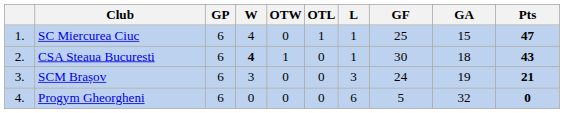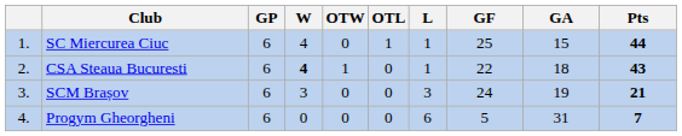 <table class="wikitable">
 <tr>
 <th width="30"></th>
 <th width="200">Club</th>
 <th width="30">GP</th>
 <th width="30">W</th>
 <th width="30">OTW</th>
 <th width="30">OTL</th>
 <th width="30">L</th>
 <th width="70">GF</th>
 <th width="70">GA</th>
 <th width="70">Pts</th>
 </tr>
 <tr bgcolor="#BCD2EE" align="center">
 <td>1.</td>
 <td align="left"><a href='#'>SC Miercurea Ciuc</a></td>
 <td>6</td>
 <td>4</td>
 <td>0</td>
 <td>1</td>
 <td>1</td>
 <td>25</td>
 <td>15</td>
-<td><strong>47</strong></td>
+<td><strong>44</strong></td>
 </tr>
 <tr bgcolor="#BCD2EE" align="center">
 <td>2.</td>
 <td align="left"><a href='#'>CSA Steaua Bucuresti</a></td>
 <td>6</td>
 <td><strong>4</strong></td>
 <td>1</td>
 <td>0</td>
 <td>1</td>
-<td>30</td>
+<td>22</td>
 <td>18</td>
 <td><strong>43</strong></td>
 </tr>
 <tr bgcolor="#BCD2EE" align="center">
 <td>3.</td>
 <td align="left"><a href='#'>SCM Brașov</a></td>
 <td>6</td>
 <td>3</td>
 <td>0</td>
 <td>0</td>
 <td>3</td>
 <td>24</td>
 <td>19</td>
 <td><strong>21</strong></td>
 </tr>
 <tr bgcolor="#BCD2EE" align="center">
 <td>4.</td>
 <td align="left"><a href='#'>Progym Gheorgheni</a></td>
 <td>6</td>
 <td>0</td>
 <td>0</td>
 <td>0</td>
 <td>6</td>
 <td>5</td>
-<td>32</td>
-<td><strong>0</strong></td>
+<td>31</td>
+<td><strong>7</strong></td>
 </tr>
 </table>
